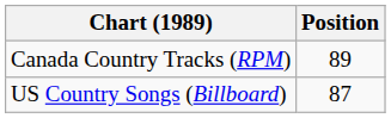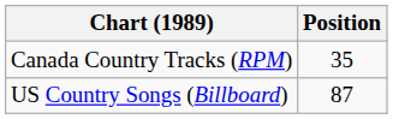 <table class="wikitable sortable">
 <tr>
 <th scope="col">Chart (1989)</th>
 <th scope="col">Position</th>
 </tr>
 <tr>
 <td>Canada Country Tracks (<em><a href='#'>RPM</a></em>)</td>
-<td align="center">89</td>
+<td align="center">35</td>
 </tr>
 <tr>
 <td>US <a href='#'>Country Songs</a> (<em><a href='#'>Billboard</a></em>)</td>
 <td align="center">87</td>
 </tr>
 </table>
